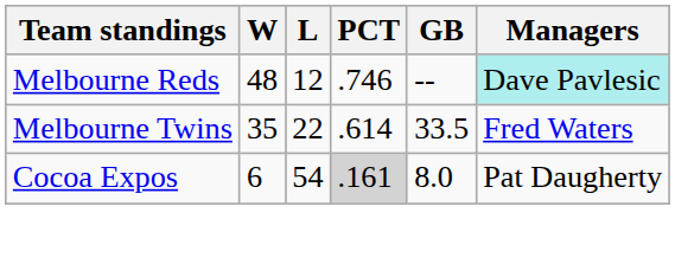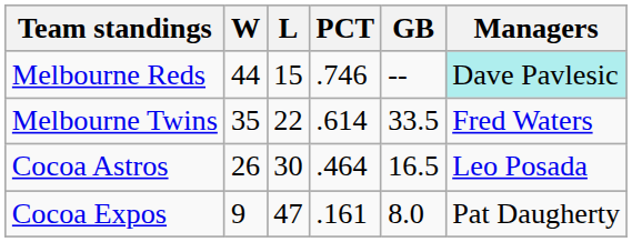 <table class="wikitable">
 <tr>
 <th>Team standings</th>
 <th>W</th>
 <th>L</th>
 <th>PCT</th>
 <th>GB</th>
 <th>Managers</th>
 </tr>
 <tr>
 <td><a href='#'>Melbourne Reds</a></td>
-<td>48</td>
-<td>12</td>
+<td>44</td>
+<td>15</td>
 <td>.746</td>
 <td>--</td>
 <td style="background: paleturquoise;">Dave Pavlesic</td>
 </tr>
 <tr>
 <td><a href='#'>Melbourne Twins</a></td>
 <td>35</td>
 <td>22</td>
 <td>.614</td>
 <td>33.5</td>
 <td><a href='#'>Fred Waters</a></td>
 </tr>
 <tr>
+<td><a href='#'>Cocoa Astros</a></td>
+<td>26</td>
+<td>30</td>
+<td>.464</td>
+<td>16.5</td>
+<td><a href='#'>Leo Posada</a></td>
+</tr>
+<tr>
 <td><a href='#'>Cocoa Expos</a></td>
-<td>6</td>
-<td>54</td>
-<td style="background: lightgrey;">.161</td>
+<td>9</td>
+<td>47</td>
+<td>.161</td>
 <td>8.0</td>
 <td>Pat Daugherty</td>
 </tr>
 </table>
